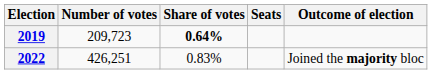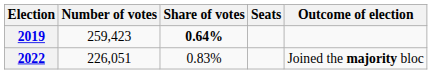 <table class="sortable wikitable" style="text-align:center">
 <tr>
 <th>Election</th>
 <th>Number of votes</th>
 <th>Share of votes</th>
 <th>Seats</th>
 <th>Outcome of election</th>
 </tr>
 <tr>
 <th><a href='#'>2019</a></th>
-<td>209,723</td>
+<td>259,423</td>
 <td><strong>0.64%</strong></td>
 <td></td>
 <td></td>
 </tr>
 <tr>
 <th><a href='#'>2022</a></th>
-<td>426,251</td>
+<td>226,051</td>
 <td>0.83%</td>
 <td></td>
 <td>Joined the <strong>majority</strong> bloc</td>
 </tr>
 </table>
